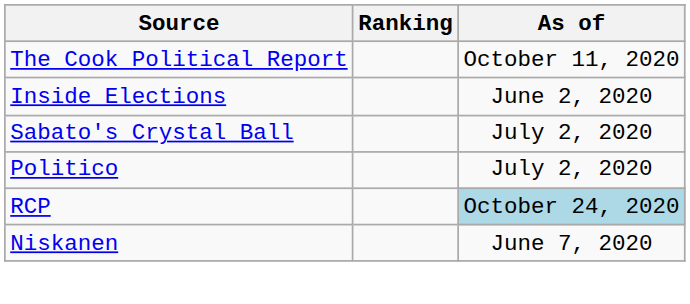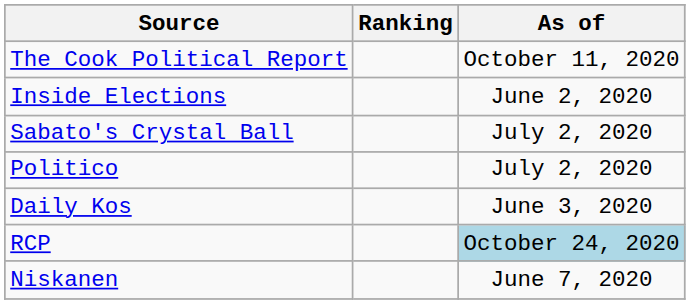 <table class="wikitable" style="text-align:center">
 <tr>
 <th>Source</th>
 <th>Ranking</th>
 <th>As of</th>
 </tr>
 <tr>
 <td align=left><a href='#'>The Cook Political Report</a></td>
 <td></td>
 <td>October 11, 2020</td>
 </tr>
 <tr>
 <td align=left><a href='#'>Inside Elections</a></td>
 <td></td>
 <td>June 2, 2020</td>
 </tr>
 <tr>
 <td align=left><a href='#'>Sabato's Crystal Ball</a></td>
 <td></td>
 <td>July 2, 2020</td>
 </tr>
 <tr>
 <td align="left"><a href='#'>Politico</a></td>
 <td></td>
 <td>July 2, 2020</td>
 </tr>
 <tr>
+<td align="left"><a href='#'>Daily Kos</a></td>
+<td></td>
+<td>June 3, 2020</td>
+</tr>
+<tr>
 <td align="left"><a href='#'>RCP</a></td>
 <td></td>
 <td style="background: lightblue;">October 24, 2020</td>
 </tr>
 <tr>
 <td align="left"><a href='#'>Niskanen</a></td>
 <td></td>
 <td>June 7, 2020</td>
 </tr>
 </table>
